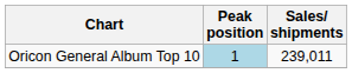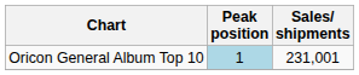 <table class="wikitable">
 <tr>
 <th align="left">Chart</th>
 <th align="center">Peak<br>position</th>
 <th align="center">Sales/<br>shipments</th>
 </tr>
 <tr>
 <td align="left">Oricon General Album Top 10</td>
 <td align="center" style="background: lightblue;">1</td>
-<td align="center">239,011</td>
+<td align="center">231,001</td>
 </tr>
 <tr>
 </tr>
 </table>
